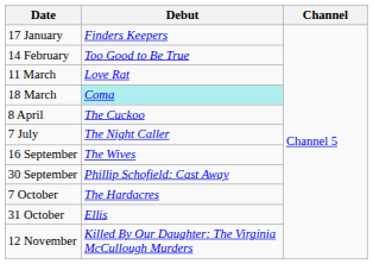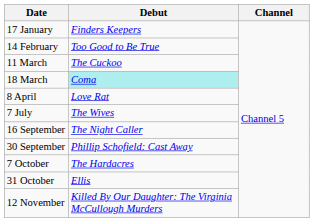 <table class="wikitable">
 <tr>
 <th width=90>Date</th>
 <th width=250>Debut</th>
 <th width=100>Channel</th>
 </tr>
 <tr>
 <td>17 January</td>
 <td><em><a href='#'>Finders Keepers</a></em></td>
 <td rowspan="11"><a href='#'>Channel 5</a></td>
 </tr>
 <tr>
 <td>14 February</td>
 <td><em><a href='#'>Too Good to Be True</a></em></td>
 </tr>
 <tr>
 <td>11 March</td>
-<td><em><a href='#'>Love Rat</a></em></td>
+<td><em><a href='#'>The Cuckoo</a></em></td>
 </tr>
 <tr>
 <td>18 March</td>
 <td style="background: paleturquoise;"><em><a href='#'>Coma</a></em></td>
 </tr>
 <tr>
 <td>8 April</td>
-<td><em><a href='#'>The Cuckoo</a></em></td>
+<td><em><a href='#'>Love Rat</a></em></td>
 </tr>
 <tr>
 <td>7 July</td>
-<td><em><a href='#'>The Night Caller</a></em></td>
+<td><em><a href='#'>The Wives</a></em></td>
 </tr>
 <tr>
 <td>16 September</td>
-<td><em><a href='#'>The Wives</a></em></td>
+<td><em><a href='#'>The Night Caller</a></em></td>
 </tr>
 <tr>
 <td>30 September</td>
 <td><em><a href='#'>Phillip Schofield: Cast Away</a></em></td>
 </tr>
 <tr>
 <td>7 October</td>
 <td><em><a href='#'>The Hardacres</a></em></td>
 </tr>
 <tr>
 <td>31 October</td>
 <td><em><a href='#'>Ellis</a></em></td>
 </tr>
 <tr>
 <td>12 November</td>
 <td><em><a href='#'>Killed By Our Daughter: The Virginia McCullough Murders</a></em></td>
 </tr>
 </table>
